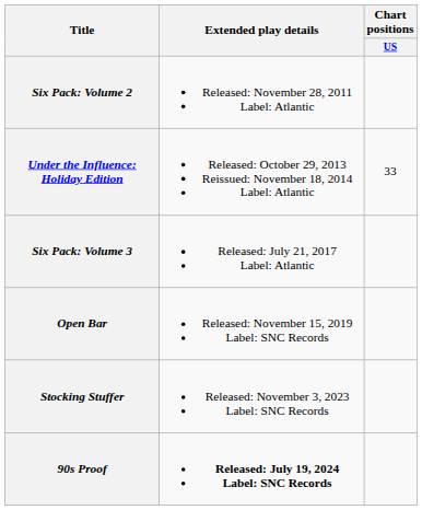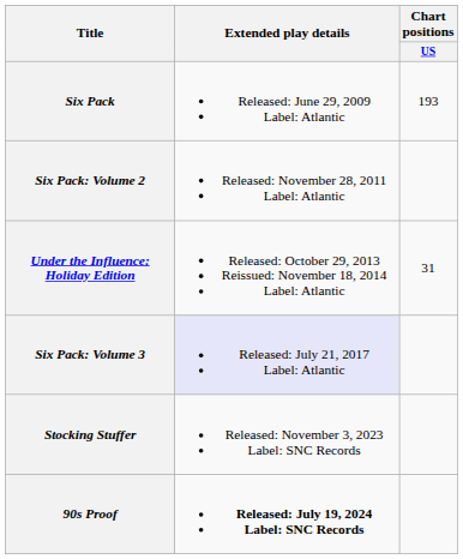 <table class="wikitable plainrowheaders" style="text-align:center;" border="1">
 <tr>
 <th rowspan="2" scope="col" style="width:12em;">Title</th>
 <th rowspan="2" scope="col" style="width:16em;">Extended play details</th>
 <th scope="col" colspan="1">Chart positions</th>
 </tr>
 <tr>
 <th scope="col" style="width:3em;font-size:85%;"><a href='#'>US</a><br></th>
 </tr>
 <tr>
+<th scope="row"><em>Six Pack</em></th>
+<td><br><ul><li>Released: June 29, 2009</li><li>Label: Atlantic</li></ul></td>
+<td>193</td>
+</tr>
+<tr>
 <th scope="row"><em>Six Pack: Volume 2</em></th>
 <td><br><ul><li>Released: November 28, 2011</li><li>Label: Atlantic</li></ul></td>
 <td></td>
 </tr>
 <tr>
 <th scope="row"><em><a href='#'>Under the Influence: Holiday Edition</a></em></th>
 <td><br><ul><li>Released: October 29, 2013</li><li>Reissued: November 18, 2014</li><li>Label: Atlantic</li></ul></td>
-<td>33</td>
+<td>31</td>
 </tr>
 <tr>
 <th scope="row"><em>Six Pack: Volume 3</em></th>
-<td><br><ul><li>Released: July 21, 2017</li><li>Label: Atlantic</li></ul></td>
-<td></td>
-</tr>
-<tr>
-<th scope="row"><em>Open Bar</em></th>
-<td><br><ul><li>Released: November 15, 2019</li><li>Label: SNC Records</li></ul></td>
+<td style="background: lavender;"><br><ul><li>Released: July 21, 2017</li><li>Label: Atlantic</li></ul></td>
 <td></td>
 </tr>
 <tr>
 <th scope="row"><em>Stocking Stuffer</em></th>
 <td><br><ul><li>Released: November 3, 2023</li><li>Label: SNC Records</li></ul></td>
 <td></td>
 </tr>
 <tr>
 <th scope="row"><em>90s Proof</em></th>
 <td><strong><br><ul><li>Released: July 19, 2024</li><li>Label: SNC Records</li></ul></strong></td>
 <td></td>
 </tr>
 </table>
